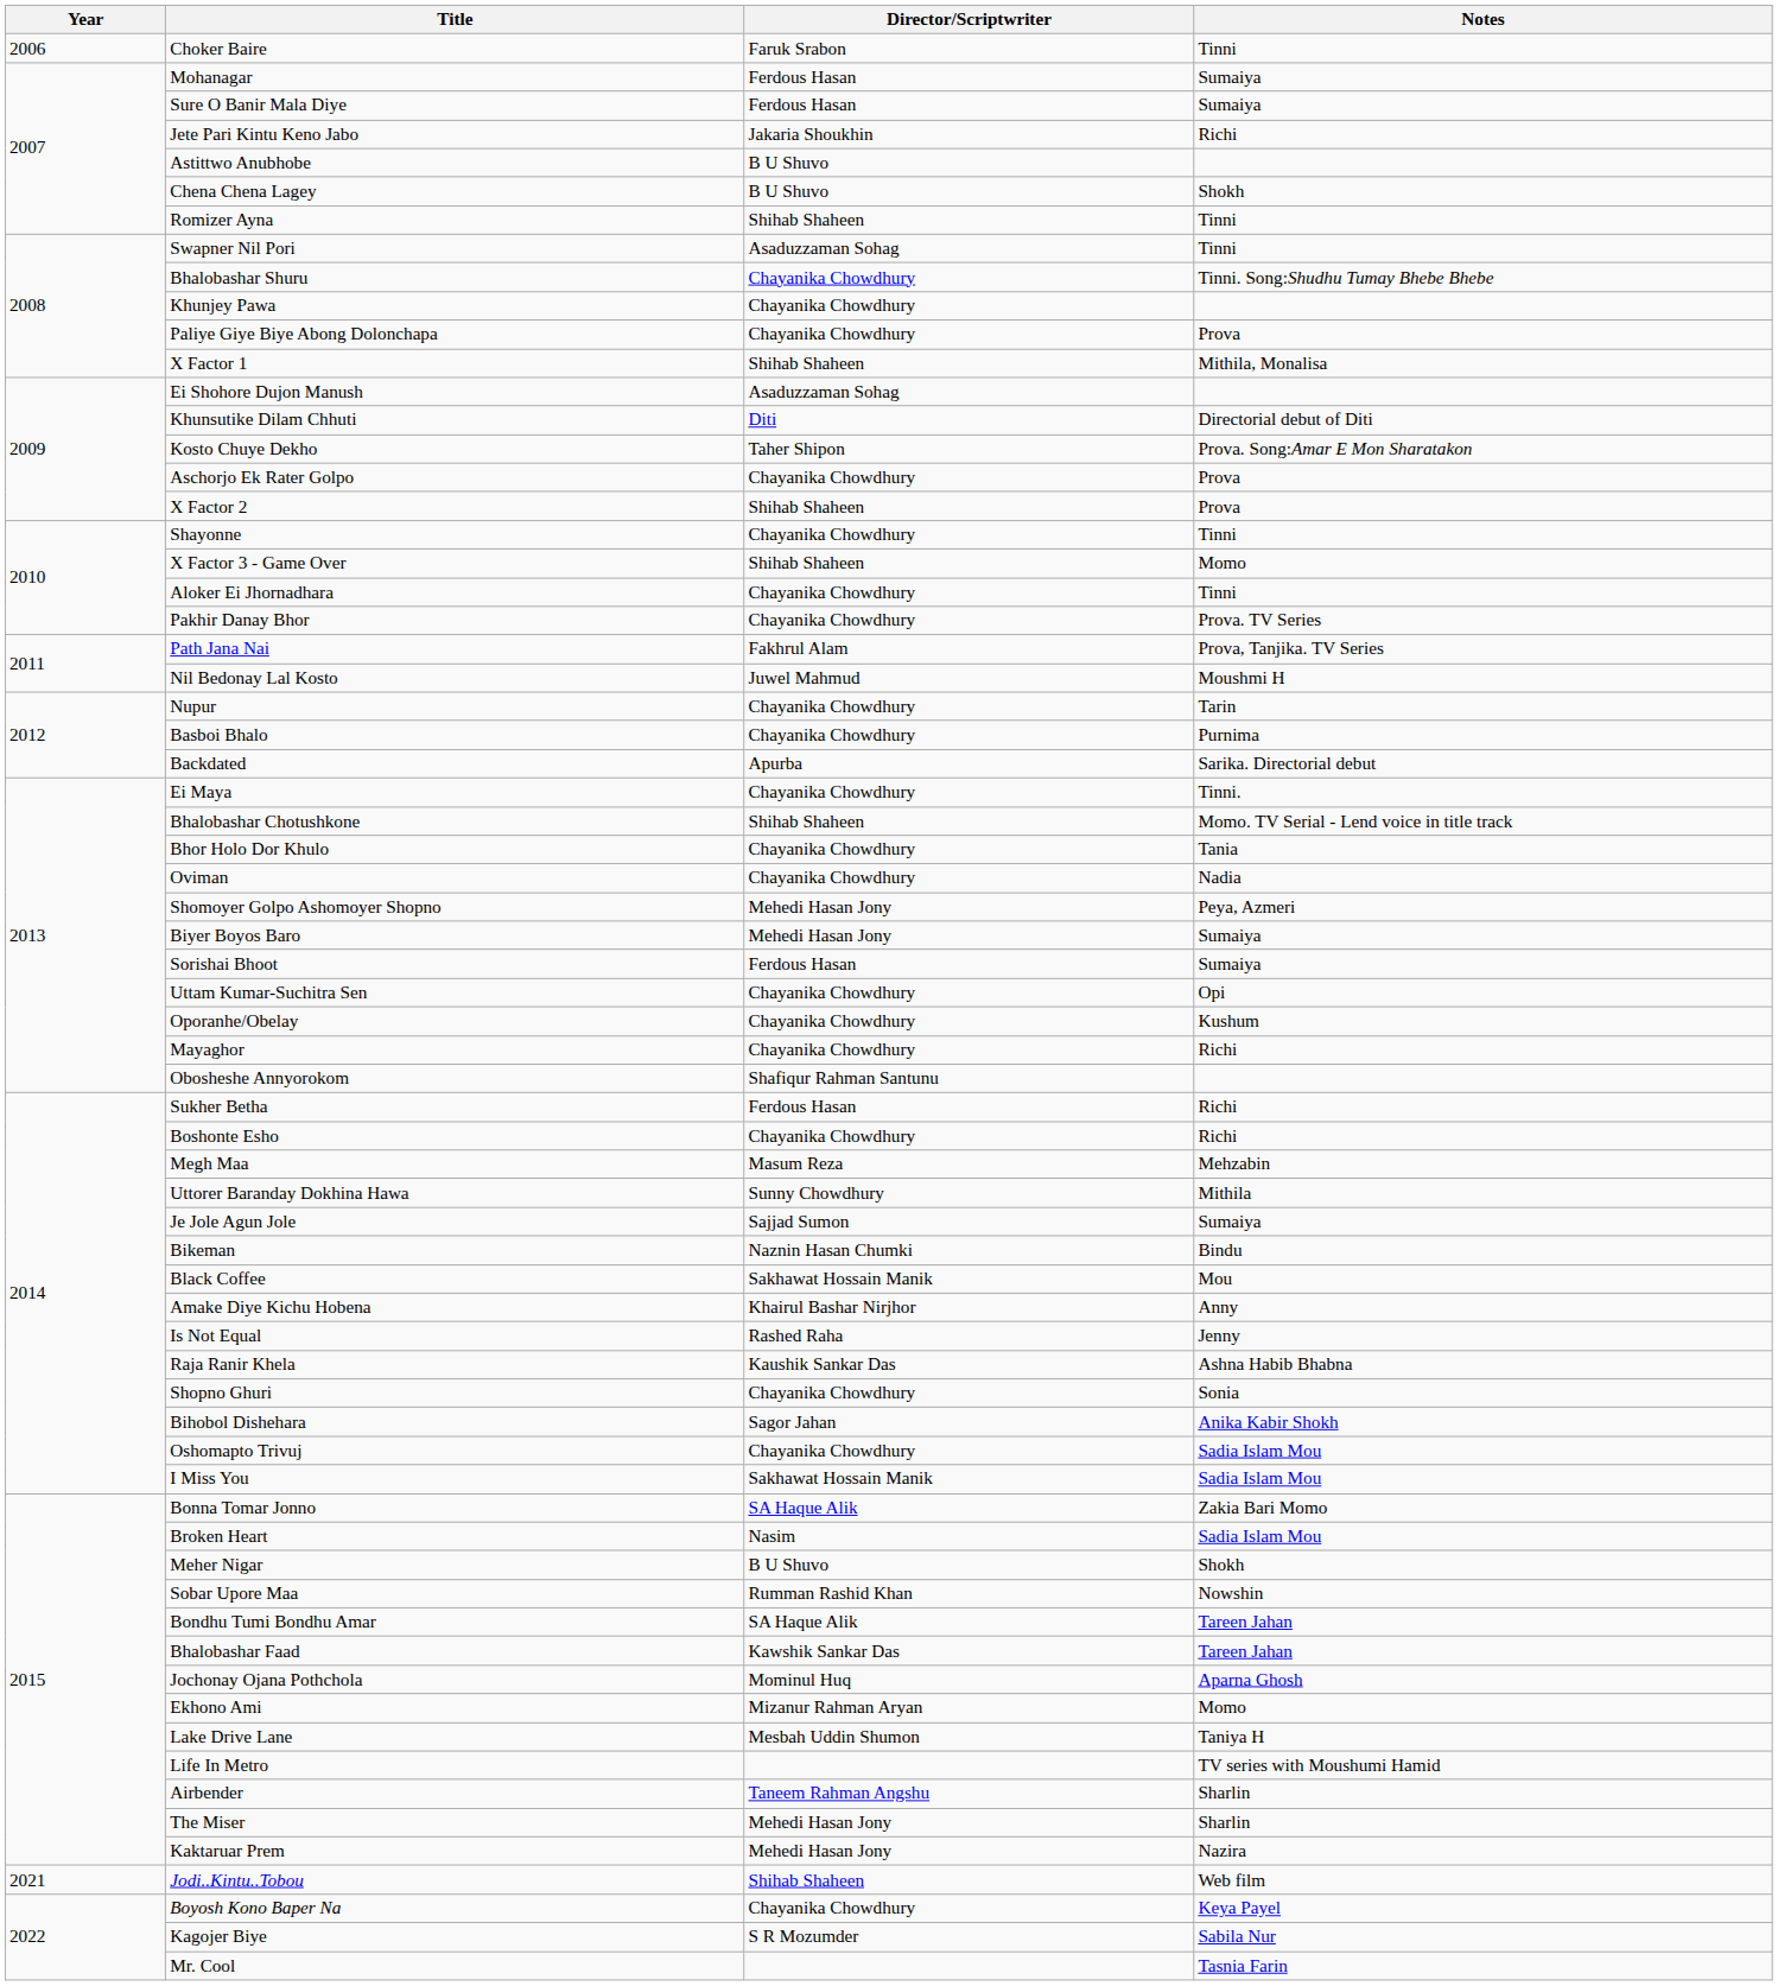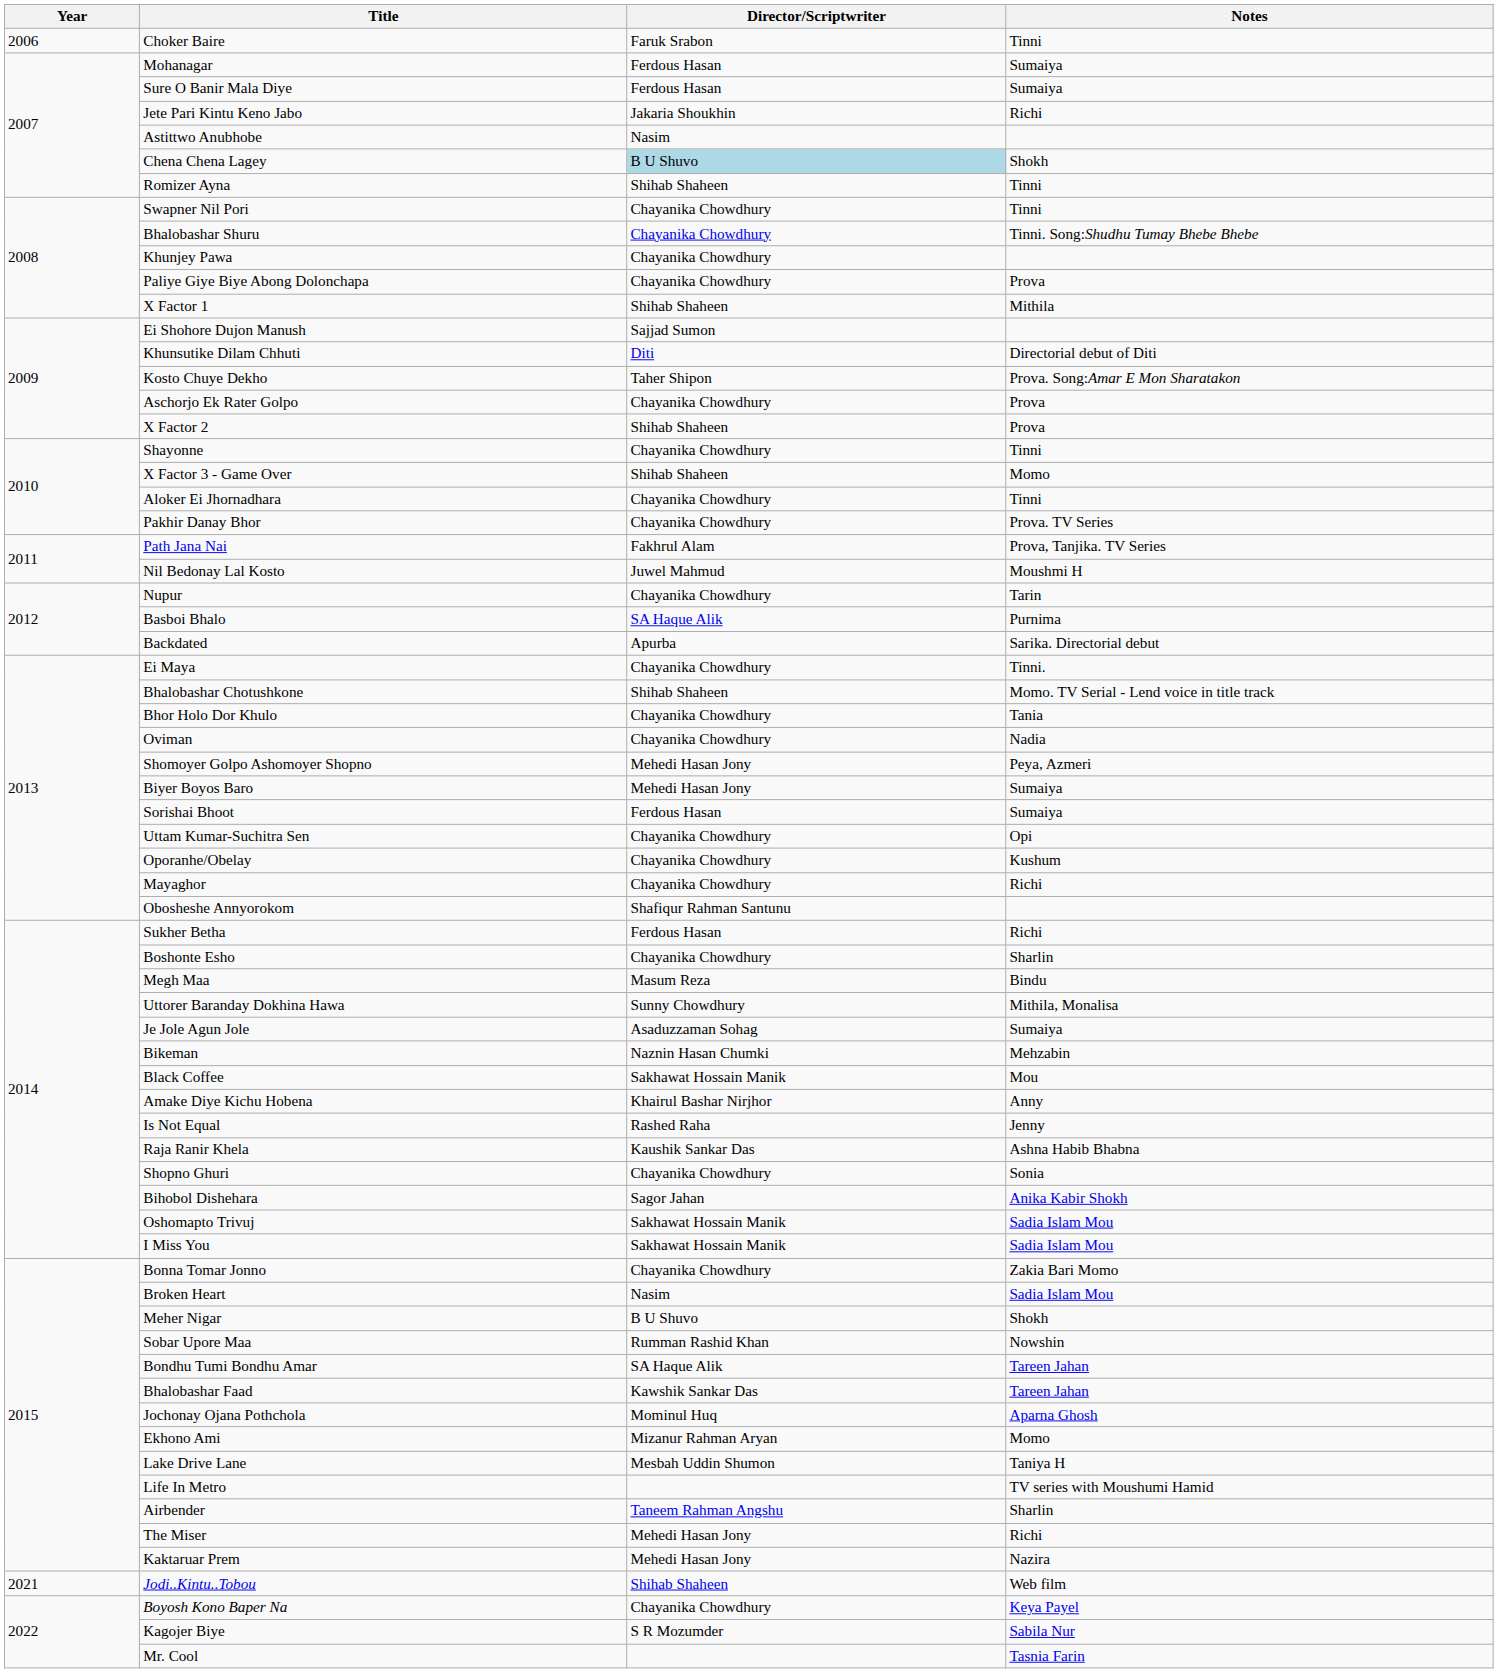 <table class="wikitable sortable">
 <tr>
 <th width= "5%">Year</th>
 <th width= "18%">Title</th>
 <th width= "14%">Director/Scriptwriter</th>
 <th width= "18%">Notes</th>
 </tr>
 <tr>
 <td>2006</td>
 <td>Choker Baire</td>
 <td>Faruk Srabon</td>
 <td>Tinni </td>
 </tr>
 <tr>
 <td rowspan="6">2007</td>
 <td>Mohanagar</td>
 <td>Ferdous Hasan</td>
 <td>Sumaiya</td>
 </tr>
 <tr>
 <td>Sure O Banir Mala Diye</td>
 <td>Ferdous Hasan</td>
 <td>Sumaiya</td>
 </tr>
 <tr>
 <td>Jete Pari Kintu Keno Jabo</td>
 <td>Jakaria Shoukhin</td>
 <td>Richi</td>
 </tr>
 <tr>
 <td>Astittwo Anubhobe</td>
-<td>B U Shuvo</td>
+<td>Nasim</td>
 <td></td>
 </tr>
 <tr>
 <td>Chena Chena Lagey</td>
-<td>B U Shuvo</td>
+<td style="background: lightblue;">B U Shuvo</td>
 <td>Shokh</td>
 </tr>
 <tr>
 <td>Romizer Ayna</td>
 <td>Shihab Shaheen</td>
 <td>Tinni</td>
 </tr>
 <tr>
 <td rowspan="5">2008</td>
 <td>Swapner Nil Pori</td>
-<td>Asaduzzaman Sohag</td>
+<td>Chayanika Chowdhury</td>
 <td>Tinni</td>
 </tr>
 <tr>
 <td>Bhalobashar Shuru</td>
 <td><a href='#'>Chayanika Chowdhury</a></td>
 <td>Tinni. Song:<em>Shudhu Tumay Bhebe Bhebe</em></td>
 </tr>
 <tr>
 <td>Khunjey Pawa</td>
 <td>Chayanika Chowdhury</td>
 <td></td>
 </tr>
 <tr>
 <td>Paliye Giye Biye Abong Dolonchapa</td>
 <td>Chayanika Chowdhury</td>
 <td>Prova</td>
 </tr>
 <tr>
 <td>X Factor 1</td>
 <td>Shihab Shaheen</td>
-<td>Mithila, Monalisa</td>
+<td>Mithila</td>
 </tr>
 <tr>
 <td rowspan="5">2009</td>
 <td>Ei Shohore Dujon Manush</td>
-<td>Asaduzzaman Sohag</td>
+<td>Sajjad Sumon</td>
 <td></td>
 </tr>
 <tr>
 <td>Khunsutike Dilam Chhuti</td>
 <td><a href='#'>Diti</a></td>
 <td>Directorial debut of Diti</td>
 </tr>
 <tr>
 <td>Kosto Chuye Dekho</td>
 <td>Taher Shipon</td>
 <td>Prova. Song:<em>Amar E Mon Sharatakon</em></td>
 </tr>
 <tr>
 <td>Aschorjo Ek Rater Golpo</td>
 <td>Chayanika Chowdhury</td>
 <td>Prova</td>
 </tr>
 <tr>
 <td>X Factor 2</td>
 <td>Shihab Shaheen</td>
 <td>Prova</td>
 </tr>
 <tr>
 <td rowspan="4">2010</td>
 <td>Shayonne</td>
 <td>Chayanika Chowdhury</td>
 <td>Tinni</td>
 </tr>
 <tr>
 <td>X Factor 3 - Game Over</td>
 <td>Shihab Shaheen</td>
 <td>Momo</td>
 </tr>
 <tr>
 <td>Aloker Ei Jhornadhara</td>
 <td>Chayanika Chowdhury</td>
 <td>Tinni</td>
 </tr>
 <tr>
 <td>Pakhir Danay Bhor</td>
 <td>Chayanika Chowdhury</td>
 <td>Prova. TV Series</td>
 </tr>
 <tr>
 <td rowspan="2">2011</td>
 <td><a href='#'>Path Jana Nai</a></td>
 <td>Fakhrul Alam</td>
 <td>Prova, Tanjika. TV Series</td>
 </tr>
 <tr>
 <td>Nil Bedonay Lal Kosto</td>
 <td>Juwel Mahmud</td>
 <td>Moushmi H</td>
 </tr>
 <tr>
 <td rowspan="3">2012</td>
 <td>Nupur</td>
 <td>Chayanika Chowdhury</td>
 <td>Tarin</td>
 </tr>
 <tr>
 <td>Basboi Bhalo</td>
-<td>Chayanika Chowdhury</td>
+<td><a href='#'>SA Haque Alik</a></td>
 <td>Purnima</td>
 </tr>
 <tr>
 <td>Backdated</td>
 <td>Apurba</td>
 <td>Sarika. Directorial debut</td>
 </tr>
 <tr>
 <td rowspan="11">2013</td>
 <td>Ei Maya</td>
 <td>Chayanika Chowdhury</td>
 <td>Tinni.</td>
 </tr>
 <tr>
 <td>Bhalobashar Chotushkone</td>
 <td>Shihab Shaheen</td>
 <td>Momo. TV Serial - Lend voice in title track</td>
 </tr>
 <tr>
 <td>Bhor Holo Dor Khulo</td>
 <td>Chayanika Chowdhury</td>
 <td>Tania</td>
 </tr>
 <tr>
 <td>Oviman</td>
 <td>Chayanika Chowdhury</td>
 <td>Nadia</td>
 </tr>
 <tr>
 <td>Shomoyer Golpo Ashomoyer Shopno</td>
 <td>Mehedi Hasan Jony</td>
 <td>Peya, Azmeri</td>
 </tr>
 <tr>
 <td>Biyer Boyos Baro</td>
 <td>Mehedi Hasan Jony</td>
 <td>Sumaiya</td>
 </tr>
 <tr>
 <td>Sorishai Bhoot</td>
 <td>Ferdous Hasan</td>
 <td>Sumaiya</td>
 </tr>
 <tr>
 <td>Uttam Kumar-Suchitra Sen</td>
 <td>Chayanika Chowdhury</td>
 <td>Opi</td>
 </tr>
 <tr>
 <td>Oporanhe/Obelay</td>
 <td>Chayanika Chowdhury</td>
 <td>Kushum</td>
 </tr>
 <tr>
 <td>Mayaghor</td>
 <td>Chayanika Chowdhury</td>
 <td>Richi</td>
 </tr>
 <tr>
 <td>Obosheshe Annyorokom</td>
 <td>Shafiqur Rahman Santunu</td>
 <td></td>
 </tr>
 <tr>
 <td rowspan="14">2014</td>
 <td>Sukher Betha</td>
 <td>Ferdous Hasan</td>
 <td>Richi</td>
 </tr>
 <tr>
 <td>Boshonte Esho</td>
 <td>Chayanika Chowdhury</td>
-<td>Richi</td>
+<td>Sharlin</td>
 </tr>
 <tr>
 <td>Megh Maa</td>
 <td>Masum Reza</td>
-<td>Mehzabin</td>
+<td>Bindu</td>
 </tr>
 <tr>
 <td>Uttorer Baranday Dokhina Hawa</td>
 <td>Sunny Chowdhury</td>
-<td>Mithila</td>
+<td>Mithila, Monalisa</td>
 </tr>
 <tr>
 <td>Je Jole Agun Jole</td>
-<td>Sajjad Sumon</td>
+<td>Asaduzzaman Sohag</td>
 <td>Sumaiya</td>
 </tr>
 <tr>
 <td>Bikeman</td>
 <td>Naznin Hasan Chumki</td>
-<td>Bindu</td>
+<td>Mehzabin</td>
 </tr>
 <tr>
 <td>Black Coffee</td>
 <td>Sakhawat Hossain Manik</td>
 <td>Mou</td>
 </tr>
 <tr>
 <td>Amake Diye Kichu Hobena</td>
 <td>Khairul Bashar Nirjhor</td>
 <td>Anny</td>
 </tr>
 <tr>
 <td>Is Not Equal</td>
 <td>Rashed Raha</td>
 <td>Jenny</td>
 </tr>
 <tr>
 <td>Raja Ranir Khela</td>
 <td>Kaushik Sankar Das</td>
 <td>Ashna Habib Bhabna</td>
 </tr>
 <tr>
 <td>Shopno Ghuri</td>
 <td>Chayanika Chowdhury</td>
 <td>Sonia</td>
 </tr>
 <tr>
 <td>Bihobol Dishehara</td>
 <td>Sagor Jahan</td>
 <td><a href='#'>Anika Kabir Shokh</a></td>
 </tr>
 <tr>
 <td>Oshomapto Trivuj</td>
-<td>Chayanika Chowdhury</td>
+<td>Sakhawat Hossain Manik</td>
 <td><a href='#'>Sadia Islam Mou</a></td>
 </tr>
 <tr>
 <td>I Miss You</td>
 <td>Sakhawat Hossain Manik</td>
 <td><a href='#'>Sadia Islam Mou</a></td>
 </tr>
 <tr>
 <td rowspan="13">2015</td>
 <td>Bonna Tomar Jonno</td>
-<td><a href='#'>SA Haque Alik</a></td>
+<td>Chayanika Chowdhury</td>
 <td>Zakia Bari Momo</td>
 </tr>
 <tr>
 <td>Broken Heart</td>
 <td>Nasim</td>
 <td><a href='#'>Sadia Islam Mou</a></td>
 </tr>
 <tr>
 <td>Meher Nigar</td>
 <td>B U Shuvo</td>
 <td>Shokh</td>
 </tr>
 <tr>
 <td>Sobar Upore Maa</td>
 <td>Rumman Rashid Khan</td>
 <td>Nowshin</td>
 </tr>
 <tr>
 <td>Bondhu Tumi Bondhu Amar</td>
 <td>SA Haque Alik</td>
 <td><a href='#'>Tareen Jahan</a></td>
 </tr>
 <tr>
 <td>Bhalobashar Faad</td>
 <td>Kawshik Sankar Das</td>
 <td><a href='#'>Tareen Jahan</a></td>
 </tr>
 <tr>
 <td>Jochonay Ojana Pothchola</td>
 <td>Mominul Huq</td>
 <td><a href='#'>Aparna Ghosh</a></td>
 </tr>
 <tr>
 <td>Ekhono Ami</td>
 <td>Mizanur Rahman Aryan</td>
 <td>Momo</td>
 </tr>
 <tr>
 <td>Lake Drive Lane</td>
 <td>Mesbah Uddin Shumon</td>
 <td>Taniya H</td>
 </tr>
 <tr>
 <td>Life In Metro</td>
 <td></td>
 <td>TV series with Moushumi Hamid</td>
 </tr>
 <tr>
 <td>Airbender</td>
 <td><a href='#'>Taneem Rahman Angshu</a></td>
 <td>Sharlin</td>
 </tr>
 <tr>
 <td>The Miser</td>
 <td>Mehedi Hasan Jony</td>
-<td>Sharlin</td>
+<td>Richi</td>
 </tr>
 <tr>
 <td>Kaktaruar Prem</td>
 <td>Mehedi Hasan Jony</td>
 <td>Nazira</td>
 </tr>
 <tr>
 <td>2021</td>
 <td><em><a href='#'>Jodi..Kintu..Tobou</a></em></td>
 <td><a href='#'>Shihab Shaheen</a></td>
 <td>Web film</td>
 </tr>
 <tr>
 <td rowspan="3">2022</td>
 <td><em>Boyosh Kono Baper Na</em></td>
 <td>Chayanika Chowdhury</td>
 <td><a href='#'>Keya Payel</a></td>
 </tr>
 <tr TV Natok>
 <td>Kagojer Biye</td>
 <td>S R Mozumder</td>
 <td><a href='#'>Sabila Nur</a></td>
 </tr>
 <tr>
 <td>Mr. Cool</td>
 <td></td>
 <td><a href='#'>Tasnia Farin</a></td>
 </tr>
 </table>
